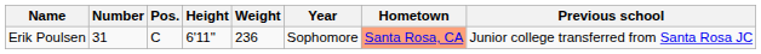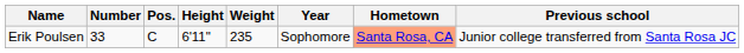 <table class="wikitable sortable" border="1">
 <tr>
 <th>Name</th>
 <th>Number</th>
 <th>Pos.</th>
 <th>Height</th>
 <th>Weight</th>
 <th>Year</th>
 <th>Hometown</th>
 <th class="unsortable">Previous school</th>
 </tr>
 <tr>
 <td>Erik Poulsen</td>
-<td>31</td>
+<td>33</td>
 <td>C</td>
 <td>6'11"</td>
-<td>236</td>
+<td>235</td>
 <td>Sophomore</td>
 <td style="background: lightsalmon;"><a href='#'>Santa Rosa, CA</a></td>
 <td>Junior college transferred from <a href='#'>Santa Rosa JC</a></td>
 </tr>
 </table>
